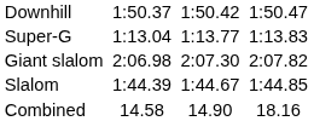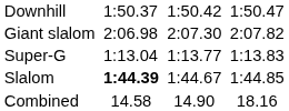 <table>
 <tr>
 <td>Downhill<br></td>
 <td></td>
 <td>1:50.37</td>
 <td></td>
 <td>1:50.42</td>
 <td></td>
 <td>1:50.47</td>
 </tr>
 <tr>
+<td>Giant slalom<br></td>
+<td></td>
+<td>2:06.98</td>
+<td></td>
+<td>2:07.30</td>
+<td></td>
+<td>2:07.82</td>
+</tr>
+<tr>
 <td>Super-G<br></td>
 <td></td>
 <td>1:13.04</td>
 <td></td>
 <td>1:13.77</td>
 <td></td>
 <td>1:13.83</td>
 </tr>
 <tr>
-<td>Giant slalom<br></td>
-<td></td>
-<td>2:06.98</td>
-<td></td>
-<td>2:07.30</td>
-<td></td>
-<td>2:07.82</td>
-</tr>
-<tr>
 <td>Slalom<br></td>
 <td></td>
-<td>1:44.39</td>
+<td><strong>1:44.39</strong></td>
 <td></td>
 <td>1:44.67</td>
 <td></td>
 <td>1:44.85</td>
 </tr>
 <tr>
 <td>Combined<br></td>
 <td></td>
 <td align=center>14.58</td>
 <td></td>
 <td align=center>14.90</td>
 <td></td>
 <td align=center>18.16</td>
 </tr>
 </table>
